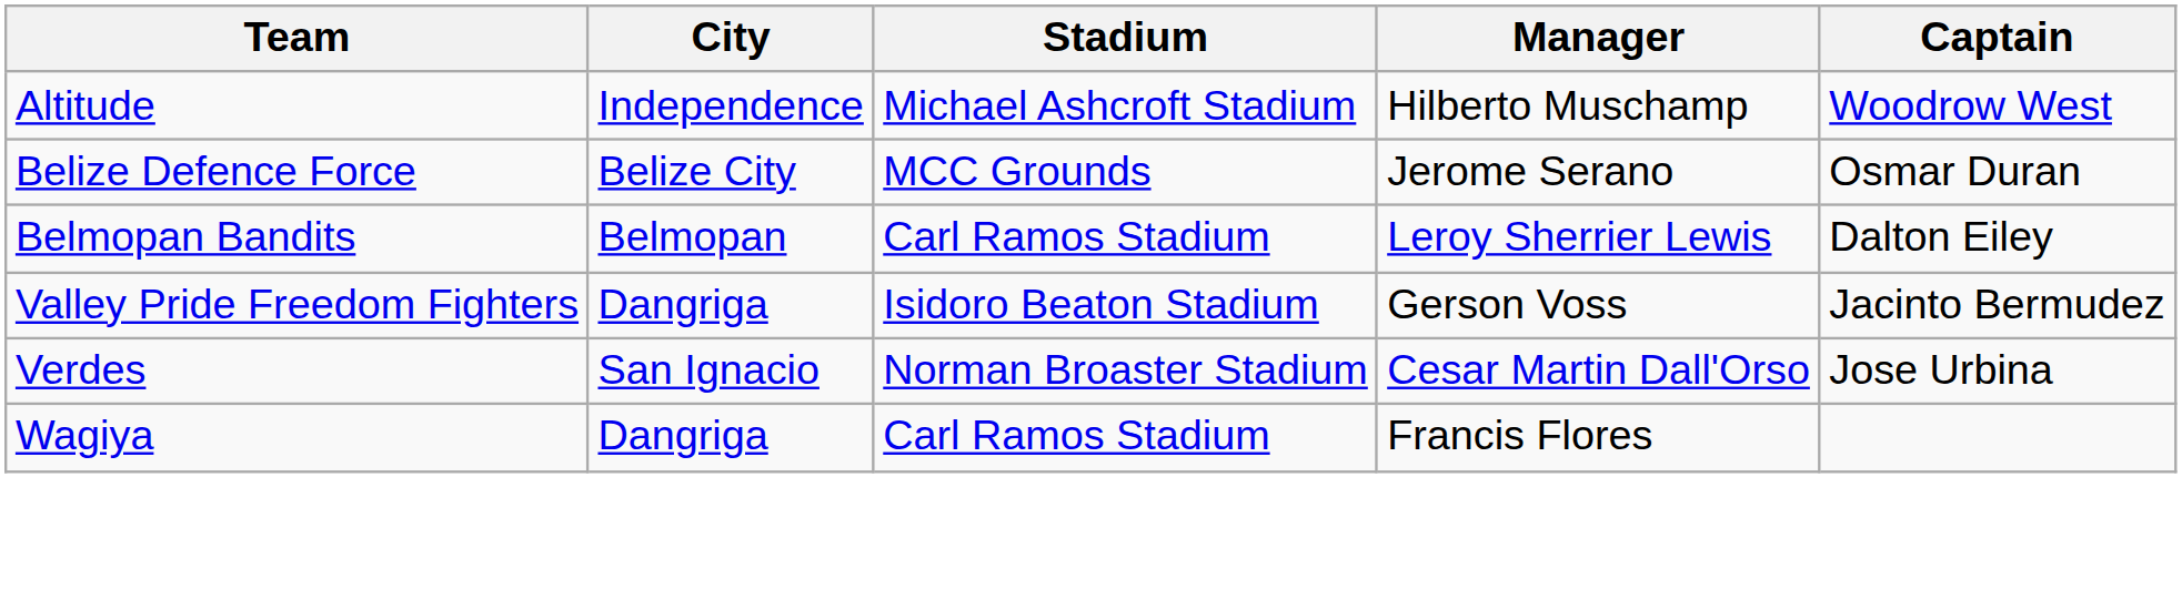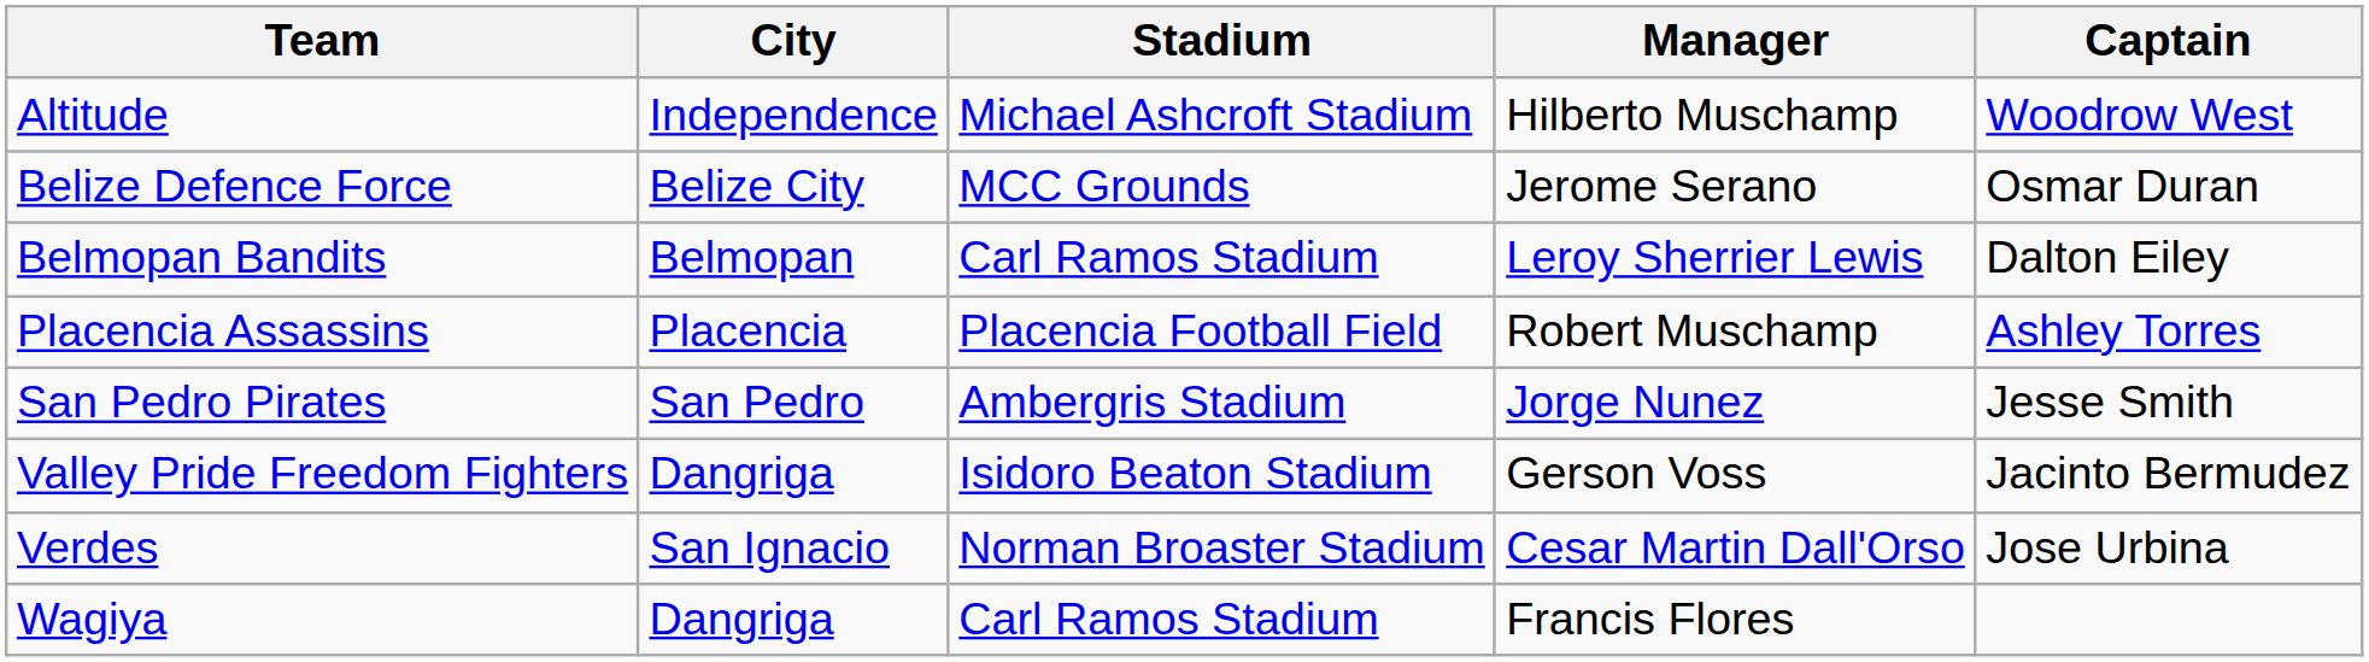 <table class="wikitable">
 <tr>
 <th>Team</th>
 <th>City</th>
 <th>Stadium</th>
 <th>Manager</th>
 <th>Captain</th>
 </tr>
 <tr>
 <td><a href='#'>Altitude</a></td>
 <td><a href='#'>Independence</a></td>
 <td><a href='#'>Michael Ashcroft Stadium</a></td>
 <td> Hilberto Muschamp</td>
 <td> <a href='#'>Woodrow West</a></td>
 </tr>
 <tr>
 <td><a href='#'>Belize Defence Force</a></td>
 <td><a href='#'>Belize City</a></td>
 <td><a href='#'>MCC Grounds</a></td>
 <td> Jerome Serano</td>
 <td> Osmar Duran</td>
 </tr>
 <tr>
 <td><a href='#'>Belmopan Bandits</a></td>
 <td><a href='#'>Belmopan</a></td>
 <td><a href='#'>Carl Ramos Stadium</a></td>
 <td> <a href='#'>Leroy Sherrier Lewis</a></td>
 <td> Dalton Eiley</td>
 </tr>
 <tr>
+<td><a href='#'>Placencia Assassins</a></td>
+<td><a href='#'>Placencia</a></td>
+<td><a href='#'>Placencia Football Field</a></td>
+<td> Robert Muschamp</td>
+<td> <a href='#'>Ashley Torres</a></td>
+</tr>
+<tr>
+<td><a href='#'> San Pedro Pirates</a></td>
+<td><a href='#'>San Pedro</a></td>
+<td><a href='#'>Ambergris Stadium</a></td>
+<td> <a href='#'>Jorge Nunez</a></td>
+<td> Jesse Smith</td>
+</tr>
+<tr>
 <td><a href='#'>Valley Pride Freedom Fighters</a></td>
 <td><a href='#'>Dangriga</a></td>
 <td><a href='#'>Isidoro Beaton Stadium</a></td>
 <td> Gerson Voss</td>
 <td> Jacinto Bermudez</td>
 </tr>
 <tr>
 <td><a href='#'>Verdes</a></td>
 <td><a href='#'>San Ignacio</a></td>
 <td><a href='#'>Norman Broaster Stadium</a></td>
 <td> <a href='#'>Cesar Martin Dall'Orso</a></td>
 <td> Jose Urbina</td>
 </tr>
 <tr>
 <td><a href='#'>Wagiya</a></td>
 <td><a href='#'>Dangriga</a></td>
 <td><a href='#'>Carl Ramos Stadium</a></td>
 <td> Francis Flores</td>
 <td></td>
 </tr>
 </table>
